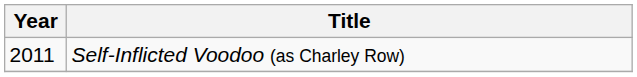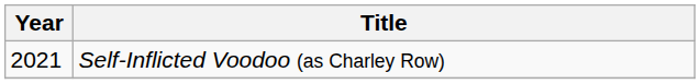 <table class="wikitable sortable" style="min-width:30em;">
 <tr>
 <th scope="col" style="width:2.5em;">Year</th>
 <th>Title</th>
 </tr>
 <tr>
-<td>2011</td>
+<td>2021</td>
 <td><em>Self-Inflicted Voodoo</em> <small>(as Charley Row)</small></td>
 </tr>
 <tr>
 </tr>
 </table>
